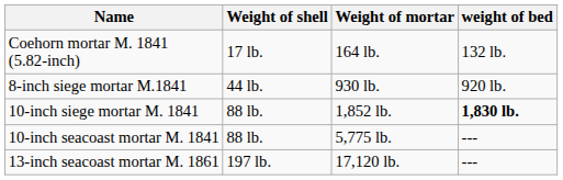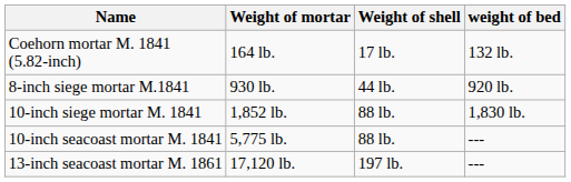 <table class="wikitable">
 <tr>
 <th>Name</th>
+<th>Weight of mortar</th>
 <th>Weight of shell</th>
-<th>Weight of mortar</th>
 <th>weight of bed</th>
 </tr>
 <tr>
 <td>Coehorn mortar M. 1841<br>(5.82-inch)</td>
+<td>164 lb.</td>
 <td>17 lb.</td>
-<td>164 lb.</td>
 <td>132 lb.</td>
 </tr>
 <tr>
 <td>8-inch siege mortar M.1841</td>
+<td>930 lb.</td>
 <td>44 lb.</td>
-<td>930 lb.</td>
 <td>920 lb.</td>
 </tr>
 <tr>
 <td>10-inch siege mortar M. 1841</td>
+<td>1,852 lb.</td>
 <td>88 lb.</td>
-<td>1,852 lb.</td>
-<td><strong>1,830 lb.</strong></td>
+<td>1,830 lb.</td>
 </tr>
 <tr>
 <td>10-inch seacoast mortar M. 1841</td>
+<td>5,775 lb.</td>
 <td>88 lb.</td>
-<td>5,775 lb.</td>
 <td>---</td>
 </tr>
 <tr>
 <td>13-inch seacoast mortar M. 1861</td>
+<td>17,120 lb.</td>
 <td>197 lb.</td>
-<td>17,120 lb.</td>
 <td>---</td>
 </tr>
 </table>
